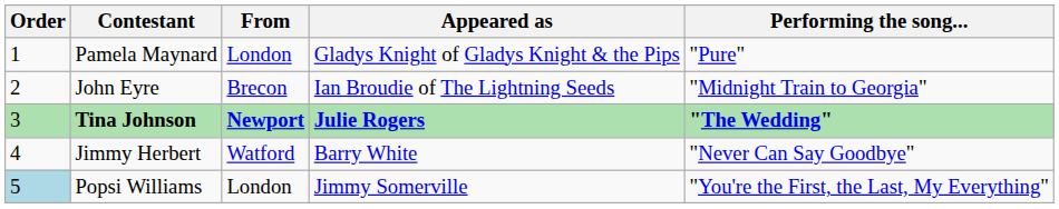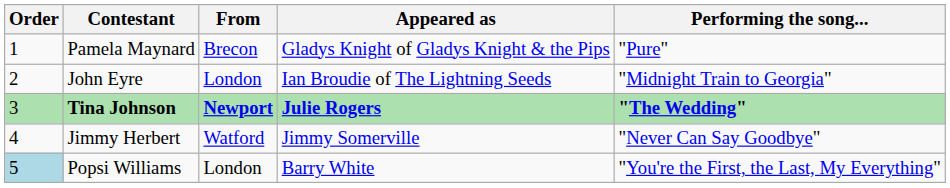 <table class="wikitable">
 <tr>
 <th>Order</th>
 <th>Contestant</th>
 <th>From</th>
 <th>Appeared as</th>
 <th>Performing the song...</th>
 </tr>
 <tr>
 <td>1</td>
 <td>Pamela Maynard</td>
-<td><a href='#'>London</a></td>
+<td><a href='#'>Brecon</a></td>
 <td><a href='#'>Gladys Knight</a> of <a href='#'>Gladys Knight & the Pips</a></td>
 <td>"<a href='#'>Pure</a>"</td>
 </tr>
 <tr>
 <td>2</td>
 <td>John Eyre</td>
-<td><a href='#'>Brecon</a></td>
+<td><a href='#'>London</a></td>
 <td><a href='#'>Ian Broudie</a> of <a href='#'>The Lightning Seeds</a></td>
 <td>"<a href='#'>Midnight Train to Georgia</a>"</td>
 </tr>
 <tr style="background:#ACE1AF;">
 <td>3</td>
 <td><strong>Tina Johnson</strong></td>
 <td><strong><a href='#'>Newport</a></strong></td>
 <td><strong><a href='#'>Julie Rogers</a></strong></td>
 <td><strong>"<a href='#'>The Wedding</a>"</strong></td>
 </tr>
 <tr>
 <td>4</td>
 <td>Jimmy Herbert</td>
 <td><a href='#'>Watford</a></td>
-<td><a href='#'>Barry White</a></td>
+<td><a href='#'>Jimmy Somerville</a></td>
 <td>"<a href='#'>Never Can Say Goodbye</a>"</td>
 </tr>
 <tr>
 <td style="background: lightblue;">5</td>
 <td>Popsi Williams</td>
 <td>London</td>
-<td><a href='#'>Jimmy Somerville</a></td>
+<td><a href='#'>Barry White</a></td>
 <td>"<a href='#'>You're the First, the Last, My Everything</a>"</td>
 </tr>
 </table>
